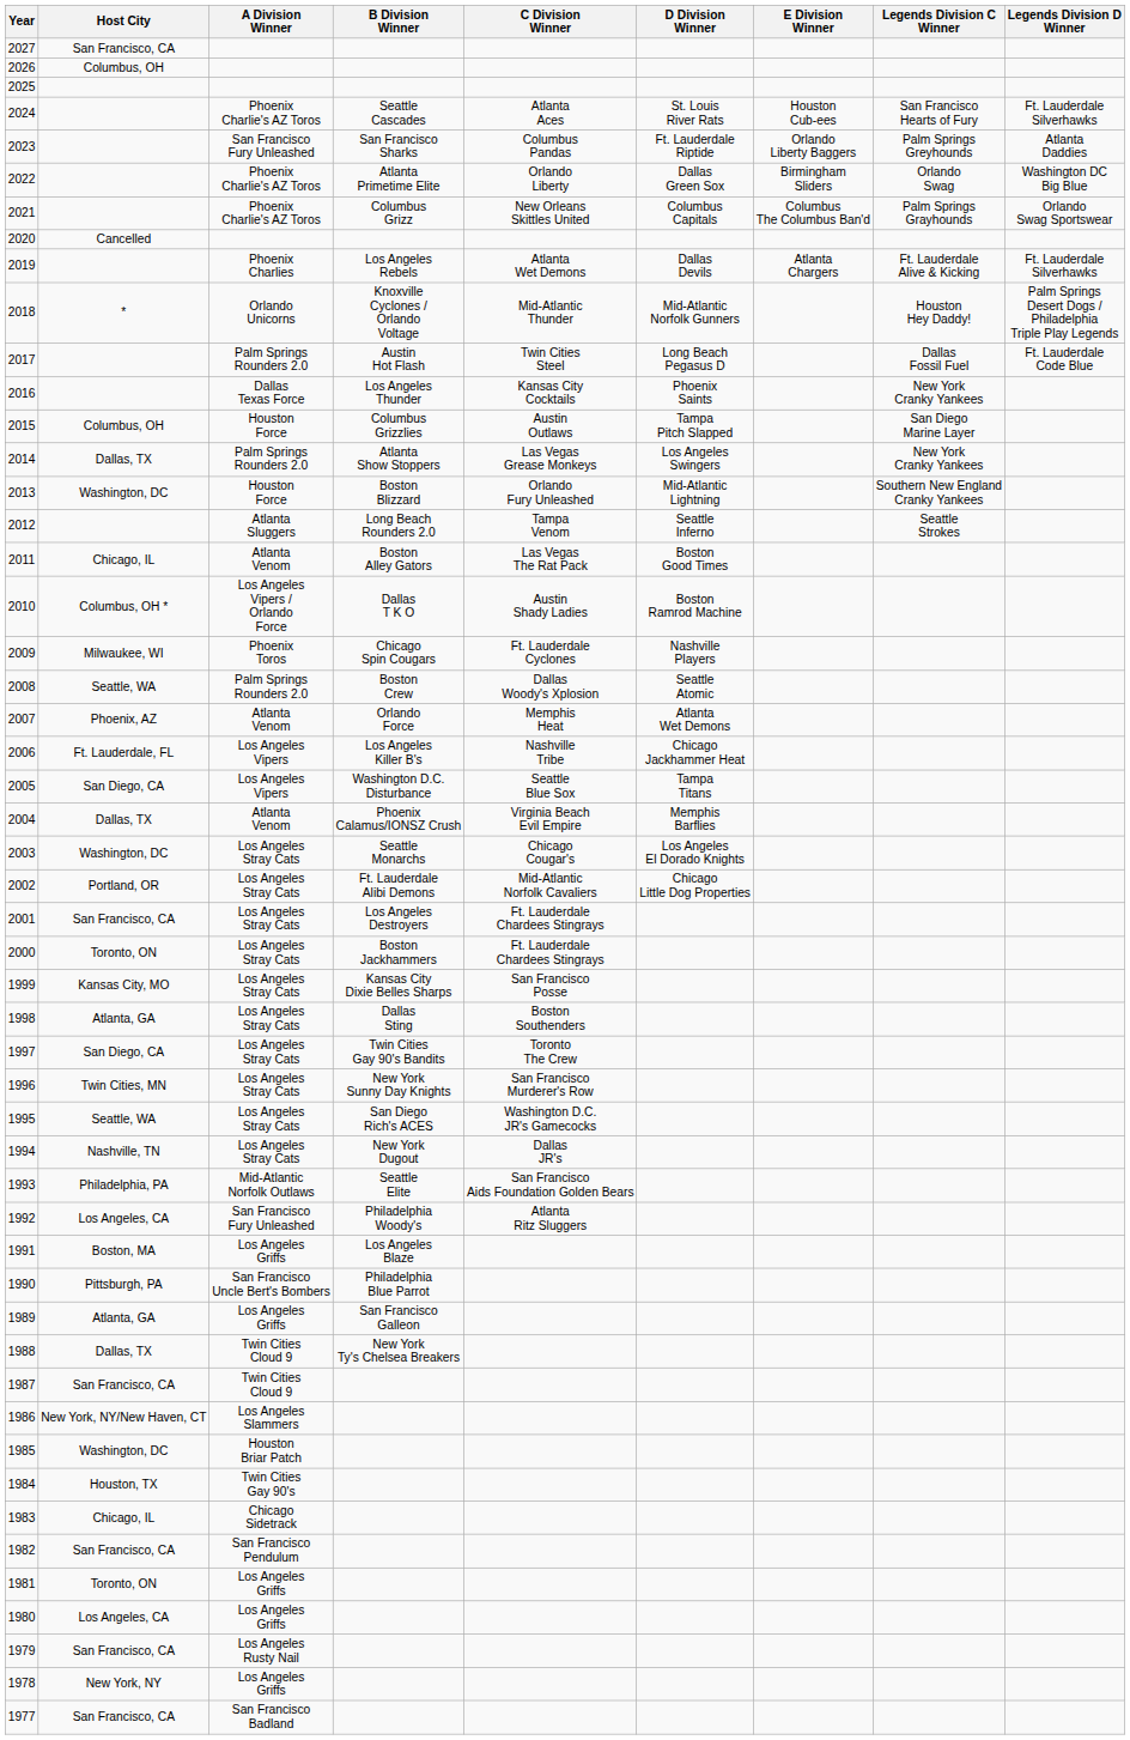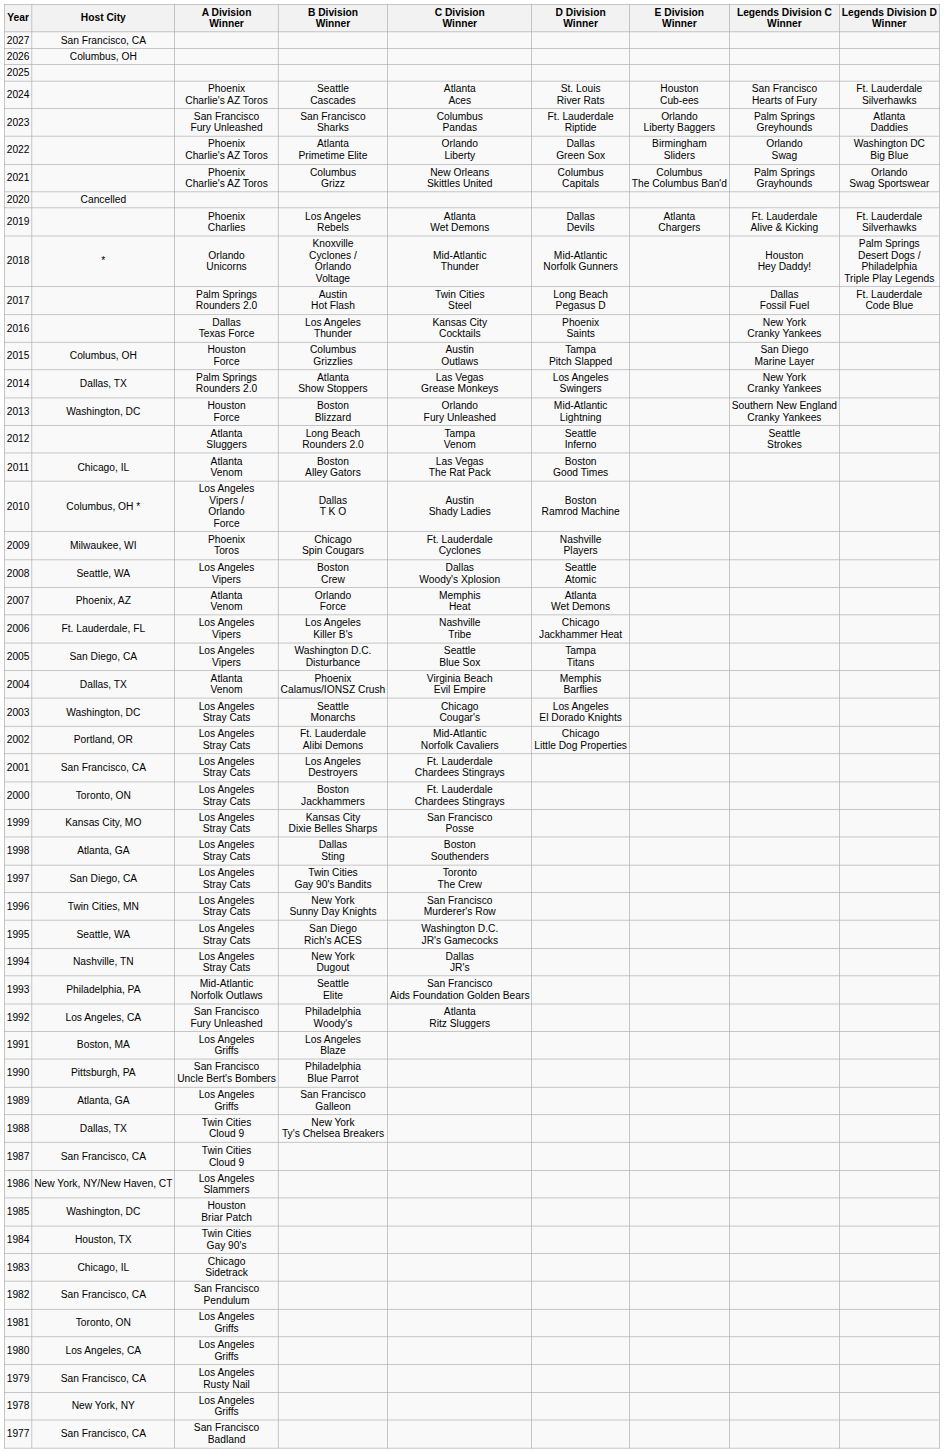 <table class=wikitable>
 <tr align="center">
 <th>Year</th>
 <th>Host City</th>
 <th>A Division<br> Winner</th>
 <th>B Division<br> Winner</th>
 <th>C Division<br> Winner</th>
 <th>D Division<br> Winner</th>
 <th>E Division<br> Winner</th>
 <th>Legends Division C<br> Winner</th>
 <th>Legends Division D<br> Winner</th>
 </tr>
 <tr align="center">
 <td>2027</td>
 <td>San Francisco, CA</td>
 <td></td>
 <td></td>
 <td></td>
 <td></td>
 <td></td>
 <td></td>
 <td></td>
 </tr>
 <tr align="center">
 <td>2026</td>
 <td>Columbus, OH</td>
 <td></td>
 <td></td>
 <td></td>
 <td></td>
 <td></td>
 <td></td>
 <td></td>
 </tr>
 <tr align="center">
 <td>2025</td>
 <td></td>
 <td></td>
 <td></td>
 <td></td>
 <td></td>
 <td></td>
 <td></td>
 <td></td>
 </tr>
 <tr align="center">
 <td>2024</td>
 <td></td>
 <td>Phoenix<br> Charlie's AZ Toros</td>
 <td>Seattle<br> Cascades</td>
 <td>Atlanta<br> Aces</td>
 <td>St. Louis<br> River Rats</td>
 <td>Houston<br> Cub-ees</td>
 <td>San Francisco<br> Hearts of Fury</td>
 <td>Ft. Lauderdale<br> Silverhawks</td>
 </tr>
 <tr align="center">
 <td>2023</td>
 <td> </td>
 <td>San Francisco<br> Fury Unleashed</td>
 <td>San Francisco<br> Sharks</td>
 <td>Columbus<br> Pandas</td>
 <td>Ft. Lauderdale<br> Riptide</td>
 <td>Orlando<br> Liberty Baggers</td>
 <td>Palm Springs<br> Greyhounds</td>
 <td>Atlanta<br> Daddies</td>
 </tr>
 <tr align="center">
 <td>2022</td>
 <td></td>
 <td>Phoenix<br> Charlie's AZ Toros</td>
 <td>Atlanta<br> Primetime Elite</td>
 <td>Orlando<br> Liberty</td>
 <td>Dallas<br> Green Sox</td>
 <td>Birmingham<br> Sliders</td>
 <td>Orlando<br> Swag</td>
 <td>Washington DC<br> Big Blue</td>
 </tr>
 <tr align="center">
 <td>2021</td>
 <td></td>
 <td>Phoenix<br> Charlie's AZ Toros</td>
 <td>Columbus<br> Grizz</td>
 <td>New Orleans<br> Skittles United</td>
 <td>Columbus<br> Capitals</td>
 <td>Columbus<br> The Columbus Ban'd</td>
 <td>Palm Springs<br> Grayhounds</td>
 <td>Orlando<br> Swag Sportswear</td>
 </tr>
 <tr align="center">
 <td>2020</td>
 <td>Cancelled </td>
 <td></td>
 <td></td>
 <td></td>
 <td></td>
 <td></td>
 <td></td>
 <td></td>
 </tr>
 <tr align="center">
 <td>2019</td>
 <td></td>
 <td>Phoenix<br> Charlies</td>
 <td>Los Angeles<br> Rebels</td>
 <td>Atlanta<br> Wet Demons</td>
 <td>Dallas<br> Devils</td>
 <td>Atlanta<br> Chargers</td>
 <td>Ft. Lauderdale<br> Alive & Kicking</td>
 <td>Ft. Lauderdale<br> Silverhawks</td>
 </tr>
 <tr align="center">
 <td>2018</td>
 <td> *</td>
 <td>Orlando<br> Unicorns</td>
 <td>Knoxville<br> Cyclones /<br> Orlando<br> Voltage</td>
 <td>Mid-Atlantic<br> Thunder</td>
 <td>Mid-Atlantic<br> Norfolk Gunners</td>
 <td></td>
 <td>Houston<br> Hey Daddy!</td>
 <td>Palm Springs<br> Desert Dogs /<br> Philadelphia<br> Triple Play Legends</td>
 </tr>
 <tr align="center">
 <td>2017</td>
 <td></td>
 <td>Palm Springs<br> Rounders 2.0</td>
 <td>Austin<br> Hot Flash</td>
 <td>Twin Cities<br> Steel</td>
 <td>Long Beach<br> Pegasus D</td>
 <td></td>
 <td>Dallas<br> Fossil Fuel</td>
 <td>Ft. Lauderdale<br> Code Blue</td>
 </tr>
 <tr align="center">
 <td>2016</td>
 <td></td>
 <td>Dallas<br> Texas Force</td>
 <td>Los Angeles<br> Thunder</td>
 <td>Kansas City<br> Cocktails</td>
 <td>Phoenix<br> Saints</td>
 <td></td>
 <td>New York<br> Cranky Yankees</td>
 <td></td>
 </tr>
 <tr align="center">
 <td>2015</td>
 <td>Columbus, OH</td>
 <td>Houston<br> Force</td>
 <td>Columbus<br> Grizzlies</td>
 <td>Austin<br> Outlaws</td>
 <td>Tampa<br> Pitch Slapped</td>
 <td></td>
 <td>San Diego<br> Marine Layer</td>
 <td></td>
 </tr>
 <tr align="center">
 <td>2014</td>
 <td>Dallas, TX</td>
 <td>Palm Springs<br> Rounders 2.0</td>
 <td>Atlanta<br> Show Stoppers</td>
 <td>Las Vegas<br> Grease Monkeys</td>
 <td>Los Angeles<br> Swingers</td>
 <td></td>
 <td>New York<br> Cranky Yankees</td>
 <td></td>
 </tr>
 <tr align="center">
 <td>2013</td>
 <td>Washington, DC</td>
 <td>Houston<br> Force</td>
 <td>Boston<br> Blizzard</td>
 <td>Orlando<br> Fury Unleashed</td>
 <td>Mid-Atlantic<br> Lightning</td>
 <td></td>
 <td>Southern New England<br> Cranky Yankees</td>
 <td></td>
 </tr>
 <tr align="center">
 <td>2012</td>
 <td> </td>
 <td>Atlanta<br> Sluggers</td>
 <td>Long Beach<br> Rounders 2.0</td>
 <td>Tampa<br> Venom</td>
 <td>Seattle<br> Inferno</td>
 <td></td>
 <td>Seattle<br> Strokes</td>
 <td></td>
 </tr>
 <tr align="center">
 <td>2011</td>
 <td>Chicago, IL</td>
 <td>Atlanta<br> Venom</td>
 <td>Boston<br> Alley Gators</td>
 <td>Las Vegas<br> The Rat Pack</td>
 <td>Boston<br> Good Times</td>
 <td></td>
 <td></td>
 <td></td>
 </tr>
 <tr align="center">
 <td>2010</td>
 <td>Columbus, OH *</td>
 <td>Los Angeles<br> Vipers /<br> Orlando<br> Force</td>
 <td>Dallas<br> T K O</td>
 <td>Austin<br> Shady Ladies</td>
 <td>Boston<br> Ramrod Machine</td>
 <td></td>
 <td></td>
 <td></td>
 </tr>
 <tr align="center">
 <td>2009</td>
 <td>Milwaukee, WI</td>
 <td>Phoenix<br> Toros</td>
 <td>Chicago<br> Spin Cougars</td>
 <td>Ft. Lauderdale<br> Cyclones</td>
 <td>Nashville<br> Players</td>
 <td></td>
 <td></td>
 <td></td>
 </tr>
 <tr align="center">
 <td>2008</td>
 <td>Seattle, WA</td>
-<td>Palm Springs<br> Rounders 2.0</td>
+<td>Los Angeles<br> Vipers</td>
 <td>Boston<br> Crew</td>
 <td>Dallas<br> Woody's Xplosion</td>
 <td>Seattle<br> Atomic</td>
 <td></td>
 <td></td>
 <td></td>
 </tr>
 <tr align="center">
 <td>2007</td>
 <td>Phoenix, AZ</td>
 <td>Atlanta<br> Venom</td>
 <td>Orlando<br> Force</td>
 <td>Memphis<br> Heat</td>
 <td>Atlanta<br> Wet Demons</td>
 <td></td>
 <td></td>
 <td></td>
 </tr>
 <tr align="center">
 <td>2006</td>
 <td>Ft. Lauderdale, FL</td>
 <td>Los Angeles<br> Vipers</td>
 <td>Los Angeles<br> Killer B's</td>
 <td>Nashville<br> Tribe</td>
 <td>Chicago<br> Jackhammer Heat</td>
 <td></td>
 <td></td>
 <td></td>
 </tr>
 <tr align="center">
 <td>2005</td>
 <td>San Diego, CA</td>
 <td>Los Angeles<br> Vipers</td>
 <td>Washington D.C.<br> Disturbance</td>
 <td>Seattle<br> Blue Sox</td>
 <td>Tampa<br> Titans</td>
 <td></td>
 <td></td>
 <td></td>
 </tr>
 <tr align="center">
 <td>2004</td>
 <td>Dallas, TX</td>
 <td>Atlanta<br> Venom</td>
 <td>Phoenix<br> Calamus/IONSZ Crush</td>
 <td>Virginia Beach<br> Evil Empire</td>
 <td>Memphis<br> Barflies</td>
 <td></td>
 <td></td>
 <td></td>
 </tr>
 <tr align="center">
 <td>2003</td>
 <td>Washington, DC</td>
 <td>Los Angeles<br> Stray Cats</td>
 <td>Seattle<br> Monarchs</td>
 <td>Chicago<br> Cougar's</td>
 <td>Los Angeles<br> El Dorado Knights</td>
 <td></td>
 <td></td>
 <td></td>
 </tr>
 <tr align="center">
 <td>2002</td>
 <td>Portland, OR</td>
 <td>Los Angeles<br> Stray Cats</td>
 <td>Ft. Lauderdale<br> Alibi Demons</td>
 <td>Mid-Atlantic<br> Norfolk Cavaliers</td>
 <td>Chicago<br> Little Dog Properties</td>
 <td></td>
 <td></td>
 <td></td>
 </tr>
 <tr align="center">
 <td>2001</td>
 <td>San Francisco, CA</td>
 <td>Los Angeles<br> Stray Cats</td>
 <td>Los Angeles<br> Destroyers</td>
 <td>Ft. Lauderdale<br> Chardees Stingrays</td>
 <td></td>
 <td></td>
 <td></td>
 <td></td>
 </tr>
 <tr align="center">
 <td>2000</td>
 <td>Toronto, ON</td>
 <td>Los Angeles<br> Stray Cats</td>
 <td>Boston<br> Jackhammers</td>
 <td>Ft. Lauderdale<br> Chardees Stingrays</td>
 <td></td>
 <td></td>
 <td></td>
 <td></td>
 </tr>
 <tr align="center">
 <td>1999</td>
 <td>Kansas City, MO</td>
 <td>Los Angeles<br> Stray Cats</td>
 <td>Kansas City<br> Dixie Belles Sharps</td>
 <td>San Francisco<br> Posse</td>
 <td></td>
 <td></td>
 <td></td>
 <td></td>
 </tr>
 <tr align="center">
 <td>1998</td>
 <td>Atlanta, GA</td>
 <td>Los Angeles<br> Stray Cats</td>
 <td>Dallas<br> Sting</td>
 <td>Boston<br> Southenders</td>
 <td></td>
 <td></td>
 <td></td>
 <td></td>
 </tr>
 <tr align="center">
 <td>1997</td>
 <td>San Diego, CA</td>
 <td>Los Angeles<br> Stray Cats</td>
 <td>Twin Cities<br> Gay 90's Bandits</td>
 <td>Toronto<br> The Crew</td>
 <td></td>
 <td></td>
 <td></td>
 <td></td>
 </tr>
 <tr align="center">
 <td>1996</td>
 <td>Twin Cities, MN</td>
 <td>Los Angeles<br> Stray Cats</td>
 <td>New York<br> Sunny Day Knights</td>
 <td>San Francisco<br> Murderer's Row</td>
 <td></td>
 <td></td>
 <td></td>
 <td></td>
 </tr>
 <tr align="center">
 <td>1995</td>
 <td>Seattle, WA</td>
 <td>Los Angeles<br> Stray Cats</td>
 <td>San Diego<br> Rich's ACES</td>
 <td>Washington D.C.<br> JR's Gamecocks</td>
 <td></td>
 <td></td>
 <td></td>
 <td></td>
 </tr>
 <tr align="center">
 <td>1994</td>
 <td>Nashville, TN</td>
 <td>Los Angeles<br> Stray Cats</td>
 <td>New York<br> Dugout</td>
 <td>Dallas<br> JR's</td>
 <td></td>
 <td></td>
 <td></td>
 <td></td>
 </tr>
 <tr align="center">
 <td>1993</td>
 <td>Philadelphia, PA</td>
 <td>Mid-Atlantic<br> Norfolk Outlaws</td>
 <td>Seattle<br> Elite</td>
 <td>San Francisco<br> Aids Foundation Golden Bears</td>
 <td></td>
 <td></td>
 <td></td>
 <td></td>
 </tr>
 <tr align="center">
 <td>1992</td>
 <td>Los Angeles, CA</td>
 <td>San Francisco<br> Fury Unleashed</td>
 <td>Philadelphia<br> Woody's</td>
 <td>Atlanta<br> Ritz Sluggers</td>
 <td></td>
 <td></td>
 <td></td>
 <td></td>
 </tr>
 <tr align="center">
 <td>1991</td>
 <td>Boston, MA</td>
 <td>Los Angeles<br> Griffs</td>
 <td>Los Angeles<br> Blaze</td>
 <td></td>
 <td></td>
 <td></td>
 <td></td>
 <td></td>
 </tr>
 <tr align="center">
 <td>1990</td>
 <td>Pittsburgh, PA</td>
 <td>San Francisco<br> Uncle Bert's Bombers</td>
 <td>Philadelphia<br> Blue Parrot</td>
 <td></td>
 <td></td>
 <td></td>
 <td></td>
 <td></td>
 </tr>
 <tr align="center">
 <td>1989</td>
 <td>Atlanta, GA</td>
 <td>Los Angeles<br> Griffs</td>
 <td>San Francisco<br> Galleon</td>
 <td></td>
 <td></td>
 <td></td>
 <td></td>
 <td></td>
 </tr>
 <tr align="center">
 <td>1988</td>
 <td>Dallas, TX</td>
 <td>Twin Cities<br> Cloud 9</td>
 <td>New York<br> Ty's Chelsea Breakers</td>
 <td></td>
 <td></td>
 <td></td>
 <td></td>
 <td></td>
 </tr>
 <tr align="center">
 <td>1987</td>
 <td>San Francisco, CA</td>
 <td>Twin Cities<br> Cloud 9</td>
 <td></td>
 <td></td>
 <td></td>
 <td></td>
 <td></td>
 <td></td>
 </tr>
 <tr align="center">
 <td>1986</td>
 <td>New York, NY/New Haven, CT</td>
 <td>Los Angeles<br> Slammers</td>
 <td></td>
 <td></td>
 <td></td>
 <td></td>
 <td></td>
 <td></td>
 </tr>
 <tr align="center">
 <td>1985</td>
 <td>Washington, DC</td>
 <td>Houston<br> Briar Patch</td>
 <td></td>
 <td></td>
 <td></td>
 <td></td>
 <td></td>
 <td></td>
 </tr>
 <tr align="center">
 <td>1984</td>
 <td>Houston, TX</td>
 <td>Twin Cities<br> Gay 90's</td>
 <td></td>
 <td></td>
 <td></td>
 <td></td>
 <td></td>
 <td></td>
 </tr>
 <tr align="center">
 <td>1983</td>
 <td>Chicago, IL</td>
 <td>Chicago<br> Sidetrack</td>
 <td></td>
 <td></td>
 <td></td>
 <td></td>
 <td></td>
 <td></td>
 </tr>
 <tr align="center">
 <td>1982</td>
 <td>San Francisco, CA</td>
 <td>San Francisco<br> Pendulum</td>
 <td></td>
 <td></td>
 <td></td>
 <td></td>
 <td></td>
 <td></td>
 </tr>
 <tr align="center">
 <td>1981</td>
 <td>Toronto, ON</td>
 <td>Los Angeles<br> Griffs</td>
 <td></td>
 <td></td>
 <td></td>
 <td></td>
 <td></td>
 <td></td>
 </tr>
 <tr align="center">
 <td>1980</td>
 <td>Los Angeles, CA</td>
 <td>Los Angeles<br> Griffs</td>
 <td></td>
 <td></td>
 <td></td>
 <td></td>
 <td></td>
 <td></td>
 </tr>
 <tr align="center">
 <td>1979</td>
 <td>San Francisco, CA</td>
 <td>Los Angeles<br> Rusty Nail</td>
 <td></td>
 <td></td>
 <td></td>
 <td></td>
 <td></td>
 <td></td>
 </tr>
 <tr align="center">
 <td>1978</td>
 <td>New York, NY</td>
 <td>Los Angeles<br> Griffs</td>
 <td></td>
 <td></td>
 <td></td>
 <td></td>
 <td></td>
 <td></td>
 </tr>
 <tr align="center">
 <td>1977</td>
 <td>San Francisco, CA</td>
 <td>San Francisco<br> Badland</td>
 <td></td>
 <td></td>
 <td></td>
 <td></td>
 <td></td>
 <td></td>
 </tr>
 </table>
